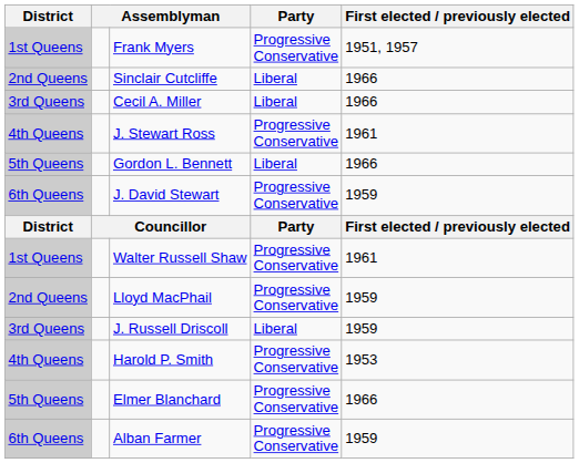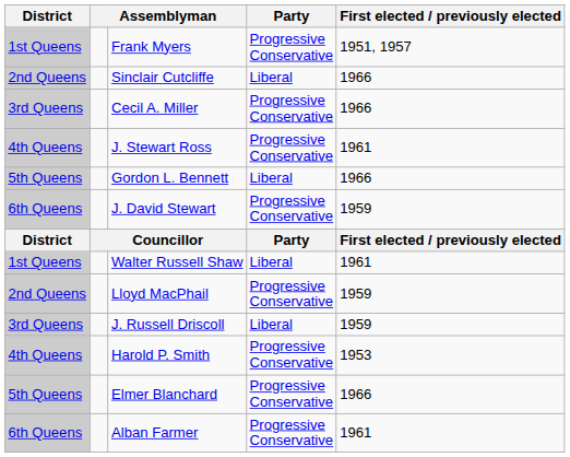 <table class="wikitable sortable">
 <tr>
 <th>District</th>
 <th colspan="2">Assemblyman</th>
 <th>Party</th>
 <th>First elected / previously elected</th>
 </tr>
 <tr>
 <td bgcolor="CCCCCC"><a href='#'>1st Queens</a></td>
 <td>   </td>
 <td><a href='#'>Frank Myers</a></td>
 <td><a href='#'>Progressive <br> Conservative</a></td>
 <td>1951, 1957</td>
 </tr>
 <tr>
 <td bgcolor="CCCCCC"><a href='#'>2nd Queens</a></td>
 <td>   </td>
 <td><a href='#'>Sinclair Cutcliffe</a></td>
 <td><a href='#'>Liberal</a></td>
 <td>1966</td>
 </tr>
 <tr>
 <td bgcolor="CCCCCC"><a href='#'>3rd Queens</a></td>
 <td>   </td>
 <td><a href='#'>Cecil A. Miller</a></td>
-<td><a href='#'>Liberal</a></td>
+<td><a href='#'>Progressive <br> Conservative</a></td>
 <td>1966</td>
 </tr>
 <tr>
 <td bgcolor="CCCCCC"><a href='#'>4th Queens</a></td>
 <td>   </td>
 <td><a href='#'>J. Stewart Ross</a></td>
 <td><a href='#'>Progressive <br> Conservative</a></td>
 <td>1961</td>
 </tr>
 <tr>
 <td bgcolor="CCCCCC"><a href='#'>5th Queens</a></td>
 <td>   </td>
 <td><a href='#'>Gordon L. Bennett</a></td>
 <td><a href='#'>Liberal</a></td>
 <td>1966</td>
 </tr>
 <tr>
 <td bgcolor="CCCCCC"><a href='#'>6th Queens</a></td>
 <td>   </td>
 <td><a href='#'>J. David Stewart</a></td>
 <td><a href='#'>Progressive <br> Conservative</a></td>
 <td>1959</td>
 </tr>
 <tr>
 <th>District</th>
 <th colspan="2">Councillor</th>
 <th>Party</th>
 <th>First elected / previously elected</th>
 </tr>
 <tr>
 <td bgcolor="CCCCCC"><a href='#'>1st Queens</a></td>
 <td>   </td>
 <td><a href='#'>Walter Russell Shaw</a></td>
-<td><a href='#'>Progressive <br> Conservative</a></td>
+<td><a href='#'>Liberal</a></td>
 <td>1961</td>
 </tr>
 <tr>
 <td bgcolor="CCCCCC"><a href='#'>2nd Queens</a></td>
 <td>   </td>
 <td><a href='#'>Lloyd MacPhail</a></td>
 <td><a href='#'>Progressive <br> Conservative</a></td>
 <td>1959</td>
 </tr>
 <tr>
 <td bgcolor="CCCCCC"><a href='#'>3rd Queens</a></td>
 <td>   </td>
 <td><a href='#'>J. Russell Driscoll</a></td>
 <td><a href='#'>Liberal</a></td>
 <td>1959</td>
 </tr>
 <tr>
 <td bgcolor="CCCCCC"><a href='#'>4th Queens</a></td>
 <td>   </td>
 <td><a href='#'>Harold P. Smith</a></td>
 <td><a href='#'>Progressive <br> Conservative</a></td>
 <td>1953</td>
 </tr>
 <tr>
 <td bgcolor="CCCCCC"><a href='#'>5th Queens</a></td>
 <td>   </td>
 <td><a href='#'>Elmer Blanchard</a></td>
 <td><a href='#'>Progressive <br> Conservative</a></td>
 <td>1966</td>
 </tr>
 <tr>
 <td bgcolor="CCCCCC"><a href='#'>6th Queens</a></td>
 <td>   </td>
 <td><a href='#'>Alban Farmer</a></td>
 <td><a href='#'>Progressive <br> Conservative</a></td>
-<td>1959</td>
+<td>1961</td>
 </tr>
 </table>
